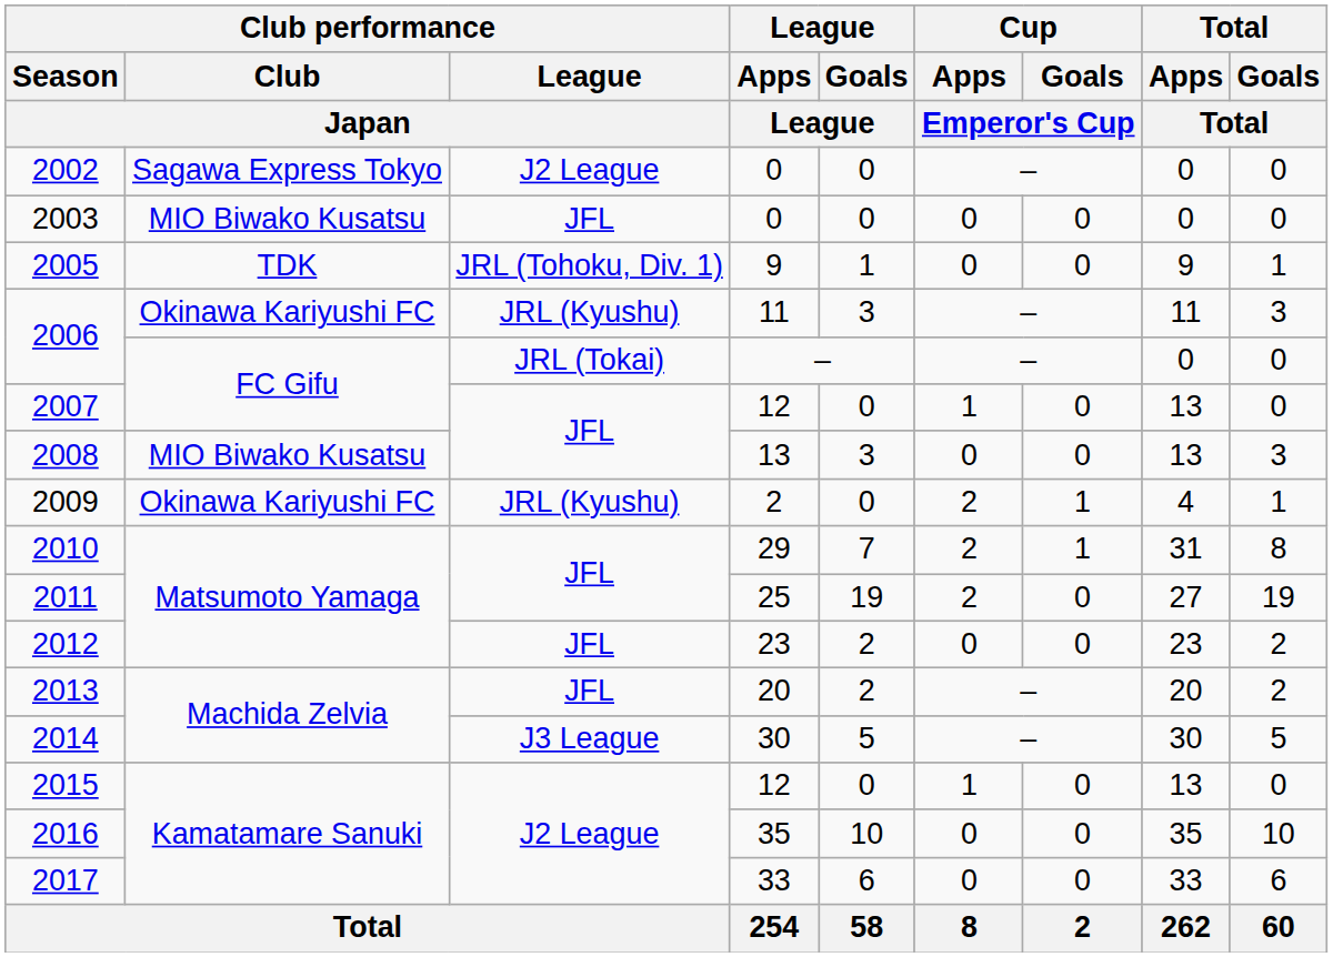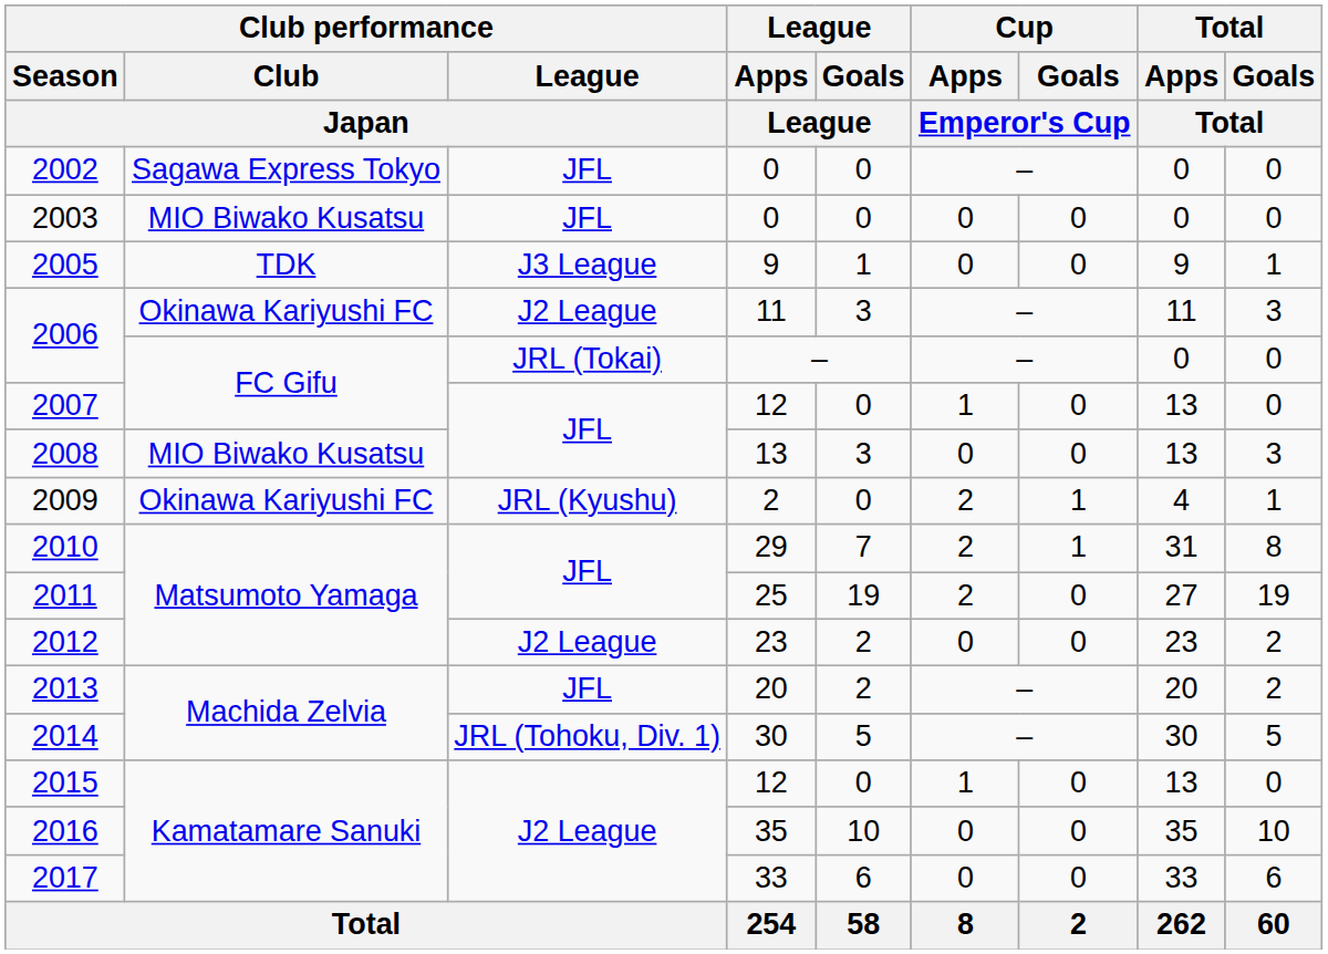 <table class="wikitable" style="text-align:center;">
 <tr>
 <th colspan=3>Club performance</th>
 <th colspan=2>League</th>
 <th colspan=2>Cup</th>
 <th colspan=2>Total</th>
 </tr>
 <tr>
 <th>Season</th>
 <th>Club</th>
 <th>League</th>
 <th>Apps</th>
 <th>Goals</th>
 <th>Apps</th>
 <th>Goals</th>
 <th>Apps</th>
 <th>Goals</th>
 </tr>
 <tr>
 <th colspan=3>Japan</th>
 <th colspan=2>League</th>
 <th colspan=2><a href='#'>Emperor's Cup</a></th>
 <th colspan=2>Total</th>
 </tr>
 <tr>
 <td><a href='#'>2002</a></td>
 <td><a href='#'>Sagawa Express Tokyo</a></td>
-<td><a href='#'>J2 League</a></td>
+<td><a href='#'>JFL</a></td>
 <td>0</td>
 <td>0</td>
 <td colspan="2">–</td>
 <td>0</td>
 <td>0</td>
 </tr>
 <tr>
 <td>2003</td>
 <td><a href='#'>MIO Biwako Kusatsu</a></td>
 <td><a href='#'>JFL</a></td>
 <td>0</td>
 <td>0</td>
 <td>0</td>
 <td>0</td>
 <td>0</td>
 <td>0</td>
 </tr>
 <tr>
 <td><a href='#'>2005</a></td>
 <td><a href='#'>TDK</a></td>
-<td><a href='#'>JRL (Tohoku, Div. 1)</a></td>
+<td><a href='#'>J3 League</a></td>
 <td>9</td>
 <td>1</td>
 <td>0</td>
 <td>0</td>
 <td>9</td>
 <td>1</td>
 </tr>
 <tr>
 <td rowspan="2"><a href='#'>2006</a></td>
 <td><a href='#'>Okinawa Kariyushi FC</a></td>
-<td><a href='#'>JRL (Kyushu)</a></td>
+<td><a href='#'>J2 League</a></td>
 <td>11</td>
 <td>3</td>
 <td colspan="2">–</td>
 <td>11</td>
 <td>3</td>
 </tr>
 <tr>
 <td rowspan="2"><a href='#'>FC Gifu</a></td>
 <td><a href='#'>JRL (Tokai)</a></td>
 <td colspan="2">–</td>
 <td colspan="2">–</td>
 <td>0</td>
 <td>0</td>
 </tr>
 <tr>
 <td><a href='#'>2007</a></td>
 <td rowspan="2"><a href='#'>JFL</a></td>
 <td>12</td>
 <td>0</td>
 <td>1</td>
 <td>0</td>
 <td>13</td>
 <td>0</td>
 </tr>
 <tr>
 <td><a href='#'>2008</a></td>
 <td><a href='#'>MIO Biwako Kusatsu</a></td>
 <td>13</td>
 <td>3</td>
 <td>0</td>
 <td>0</td>
 <td>13</td>
 <td>3</td>
 </tr>
 <tr>
 <td>2009</td>
 <td><a href='#'>Okinawa Kariyushi FC</a></td>
 <td><a href='#'>JRL (Kyushu)</a></td>
 <td>2</td>
 <td>0</td>
 <td>2</td>
 <td>1</td>
 <td>4</td>
 <td>1</td>
 </tr>
 <tr>
 <td><a href='#'>2010</a></td>
 <td rowspan="3"><a href='#'>Matsumoto Yamaga</a></td>
 <td rowspan="2"><a href='#'>JFL</a></td>
 <td>29</td>
 <td>7</td>
 <td>2</td>
 <td>1</td>
 <td>31</td>
 <td>8</td>
 </tr>
 <tr>
 <td><a href='#'>2011</a></td>
 <td>25</td>
 <td>19</td>
 <td>2</td>
 <td>0</td>
 <td>27</td>
 <td>19</td>
 </tr>
 <tr>
 <td><a href='#'>2012</a></td>
-<td><a href='#'>JFL</a></td>
+<td><a href='#'>J2 League</a></td>
 <td>23</td>
 <td>2</td>
 <td>0</td>
 <td>0</td>
 <td>23</td>
 <td>2</td>
 </tr>
 <tr>
 <td><a href='#'>2013</a></td>
 <td rowspan="2"><a href='#'>Machida Zelvia</a></td>
 <td><a href='#'>JFL</a></td>
 <td>20</td>
 <td>2</td>
 <td colspan="2">–</td>
 <td>20</td>
 <td>2</td>
 </tr>
 <tr>
 <td><a href='#'>2014</a></td>
-<td><a href='#'>J3 League</a></td>
+<td><a href='#'>JRL (Tohoku, Div. 1)</a></td>
 <td>30</td>
 <td>5</td>
 <td colspan="2">–</td>
 <td>30</td>
 <td>5</td>
 </tr>
 <tr>
 <td><a href='#'>2015</a></td>
 <td rowspan="3"><a href='#'>Kamatamare Sanuki</a></td>
 <td rowspan="3"><a href='#'>J2 League</a></td>
 <td>12</td>
 <td>0</td>
 <td>1</td>
 <td>0</td>
 <td>13</td>
 <td>0</td>
 </tr>
 <tr>
 <td><a href='#'>2016</a></td>
 <td>35</td>
 <td>10</td>
 <td>0</td>
 <td>0</td>
 <td>35</td>
 <td>10</td>
 </tr>
 <tr>
 <td><a href='#'>2017</a></td>
 <td>33</td>
 <td>6</td>
 <td>0</td>
 <td>0</td>
 <td>33</td>
 <td>6</td>
 </tr>
 <tr>
 <th colspan=3>Total</th>
 <th>254</th>
 <th>58</th>
 <th>8</th>
 <th>2</th>
 <th>262</th>
 <th>60</th>
 </tr>
 </table>
